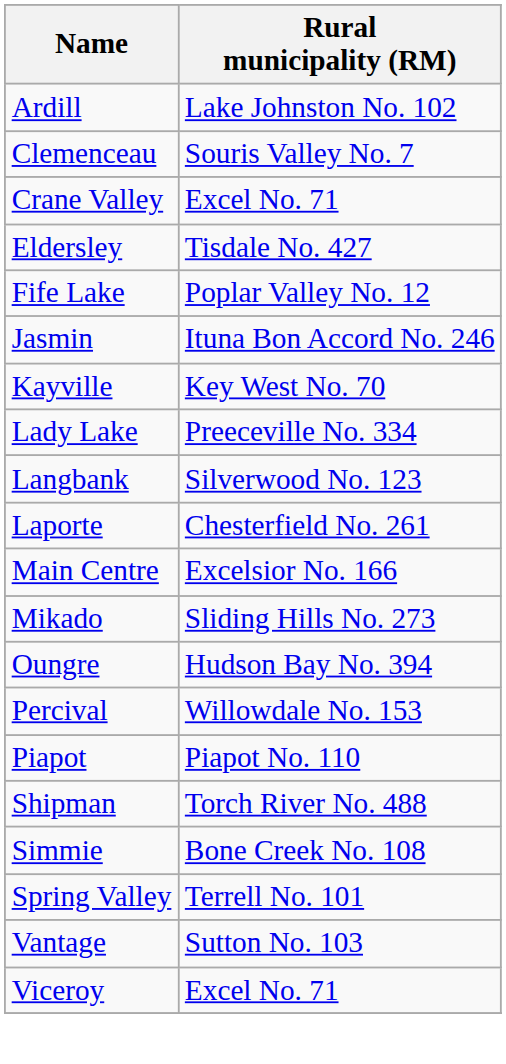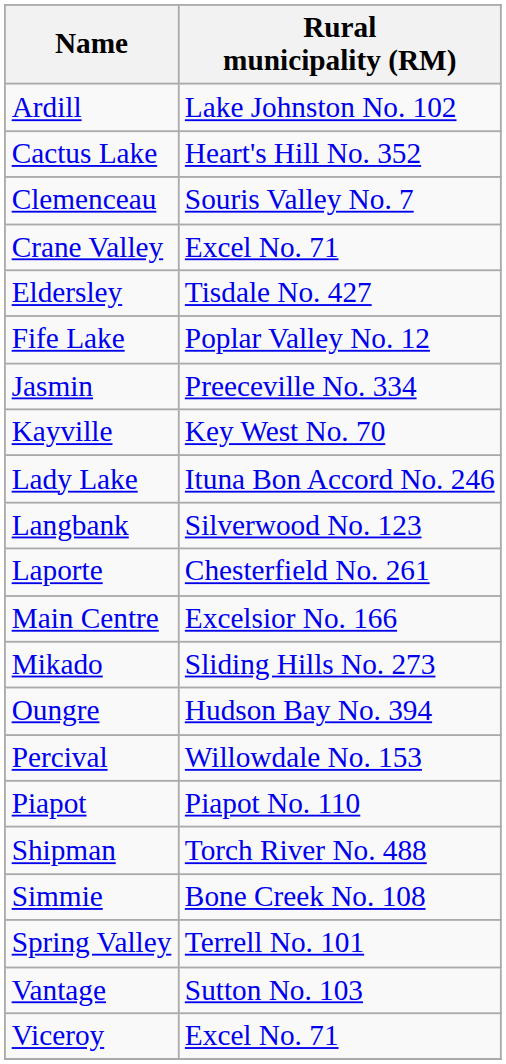 <table class="wikitable sortable">
 <tr>
 <th>Name</th>
 <th>Rural<br>municipality (RM)</th>
 </tr>
 <tr>
 <td><a href='#'>Ardill</a></td>
 <td><a href='#'>Lake Johnston No. 102</a></td>
+</tr>
+<tr>
+<td><a href='#'>Cactus Lake</a></td>
+<td><a href='#'>Heart's Hill No. 352</a></td>
 </tr>
 <tr>
 <td><a href='#'>Clemenceau</a></td>
 <td><a href='#'>Souris Valley No. 7</a></td>
 </tr>
 <tr>
 <td><a href='#'>Crane Valley</a></td>
 <td><a href='#'>Excel No. 71</a></td>
 </tr>
 <tr>
 <td><a href='#'>Eldersley</a></td>
 <td><a href='#'>Tisdale No. 427</a></td>
 </tr>
 <tr>
 <td><a href='#'>Fife Lake</a></td>
 <td><a href='#'>Poplar Valley No. 12</a></td>
 </tr>
 <tr>
 <td><a href='#'>Jasmin</a></td>
-<td><a href='#'>Ituna Bon Accord No. 246</a></td>
+<td><a href='#'>Preeceville No. 334</a></td>
 </tr>
 <tr>
 <td><a href='#'>Kayville</a></td>
 <td><a href='#'>Key West No. 70</a></td>
 </tr>
 <tr>
 <td><a href='#'>Lady Lake</a></td>
-<td><a href='#'>Preeceville No. 334</a></td>
+<td><a href='#'>Ituna Bon Accord No. 246</a></td>
 </tr>
 <tr>
 <td><a href='#'>Langbank</a></td>
 <td><a href='#'>Silverwood No. 123</a></td>
 </tr>
 <tr>
 <td><a href='#'>Laporte</a></td>
 <td><a href='#'>Chesterfield No. 261</a></td>
 </tr>
 <tr>
 <td><a href='#'>Main Centre</a></td>
 <td><a href='#'>Excelsior No. 166</a></td>
 </tr>
 <tr>
 <td><a href='#'>Mikado</a></td>
 <td><a href='#'>Sliding Hills No. 273</a></td>
 </tr>
 <tr>
 <td><a href='#'>Oungre</a></td>
 <td><a href='#'>Hudson Bay No. 394</a></td>
 </tr>
 <tr>
 <td><a href='#'>Percival</a></td>
 <td><a href='#'>Willowdale No. 153</a></td>
 </tr>
 <tr>
 <td><a href='#'>Piapot</a></td>
 <td><a href='#'>Piapot No. 110</a></td>
 </tr>
 <tr>
 <td><a href='#'>Shipman</a></td>
 <td><a href='#'>Torch River No. 488</a></td>
 </tr>
 <tr>
 <td><a href='#'>Simmie</a></td>
 <td><a href='#'>Bone Creek No. 108</a></td>
 </tr>
 <tr>
 <td><a href='#'>Spring Valley</a></td>
 <td><a href='#'>Terrell No. 101</a></td>
 </tr>
 <tr>
 <td><a href='#'>Vantage</a></td>
 <td><a href='#'>Sutton No. 103</a></td>
 </tr>
 <tr>
 <td><a href='#'>Viceroy</a></td>
 <td><a href='#'>Excel No. 71</a></td>
 </tr>
 <tr>
 </tr>
 </table>
